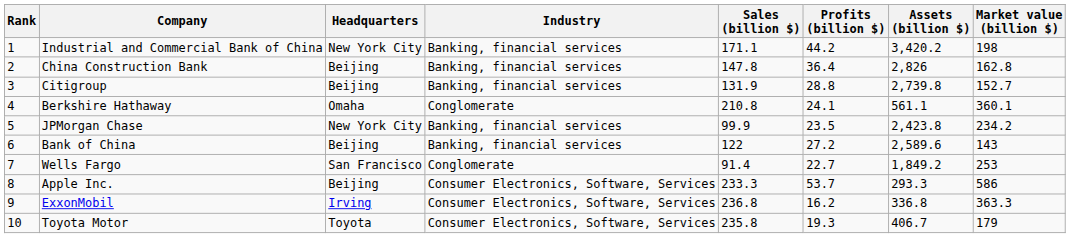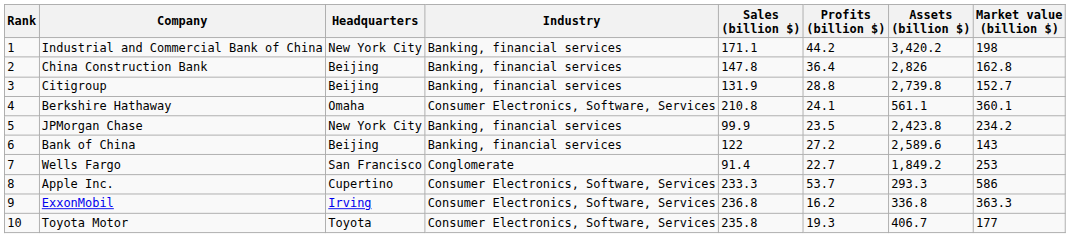 <table class="wikitable sortable">
 <tr style="background-color:#efefef;">
 <th>Rank</th>
 <th>Company</th>
 <th>Headquarters</th>
 <th>Industry</th>
 <th>Sales <br> (billion $)</th>
 <th>Profits <br> (billion $)</th>
 <th>Assets <br> (billion $)</th>
 <th>Market value <br> (billion $)</th>
 </tr>
 <tr>
 <td>1</td>
 <td>Industrial and Commercial Bank of China</td>
 <td>New York City</td>
 <td>Banking, financial services</td>
 <td>171.1</td>
 <td>44.2</td>
 <td>3,420.2</td>
 <td>198</td>
 </tr>
 <tr>
 <td>2</td>
 <td>China Construction Bank</td>
 <td>Beijing</td>
 <td>Banking, financial services</td>
 <td>147.8</td>
 <td>36.4</td>
 <td>2,826</td>
 <td>162.8</td>
 </tr>
 <tr>
 <td>3</td>
 <td>Citigroup</td>
 <td>Beijing</td>
 <td>Banking, financial services</td>
 <td>131.9</td>
 <td>28.8</td>
 <td>2,739.8</td>
 <td>152.7</td>
 </tr>
 <tr>
 <td>4</td>
 <td>Berkshire Hathaway</td>
 <td>Omaha</td>
-<td>Conglomerate</td>
+<td>Consumer Electronics, Software, Services</td>
 <td>210.8</td>
 <td>24.1</td>
 <td>561.1</td>
 <td>360.1</td>
 </tr>
 <tr>
 <td>5</td>
 <td>JPMorgan Chase</td>
 <td>New York City</td>
 <td>Banking, financial services</td>
 <td>99.9</td>
 <td>23.5</td>
 <td>2,423.8</td>
 <td>234.2</td>
 </tr>
 <tr>
 <td>6</td>
 <td>Bank of China</td>
 <td>Beijing</td>
 <td>Banking, financial services</td>
 <td>122</td>
 <td>27.2</td>
 <td>2,589.6</td>
 <td>143</td>
 </tr>
 <tr>
 <td>7</td>
 <td>Wells Fargo</td>
 <td>San Francisco</td>
 <td>Conglomerate</td>
 <td>91.4</td>
 <td>22.7</td>
 <td>1,849.2</td>
 <td>253</td>
 </tr>
 <tr>
 <td>8</td>
 <td>Apple Inc.</td>
-<td>Beijing</td>
+<td>Cupertino</td>
 <td>Consumer Electronics, Software, Services</td>
 <td>233.3</td>
 <td>53.7</td>
 <td>293.3</td>
 <td>586</td>
 </tr>
 <tr>
 <td>9</td>
 <td><a href='#'>ExxonMobil</a></td>
 <td><a href='#'>Irving</a></td>
 <td>Consumer Electronics, Software, Services</td>
 <td>236.8</td>
 <td>16.2</td>
 <td>336.8</td>
 <td>363.3</td>
 </tr>
 <tr>
 <td>10</td>
 <td>Toyota Motor</td>
 <td>Toyota</td>
 <td>Consumer Electronics, Software, Services</td>
 <td>235.8</td>
 <td>19.3</td>
 <td>406.7</td>
-<td>179</td>
+<td>177</td>
 </tr>
 </table>
